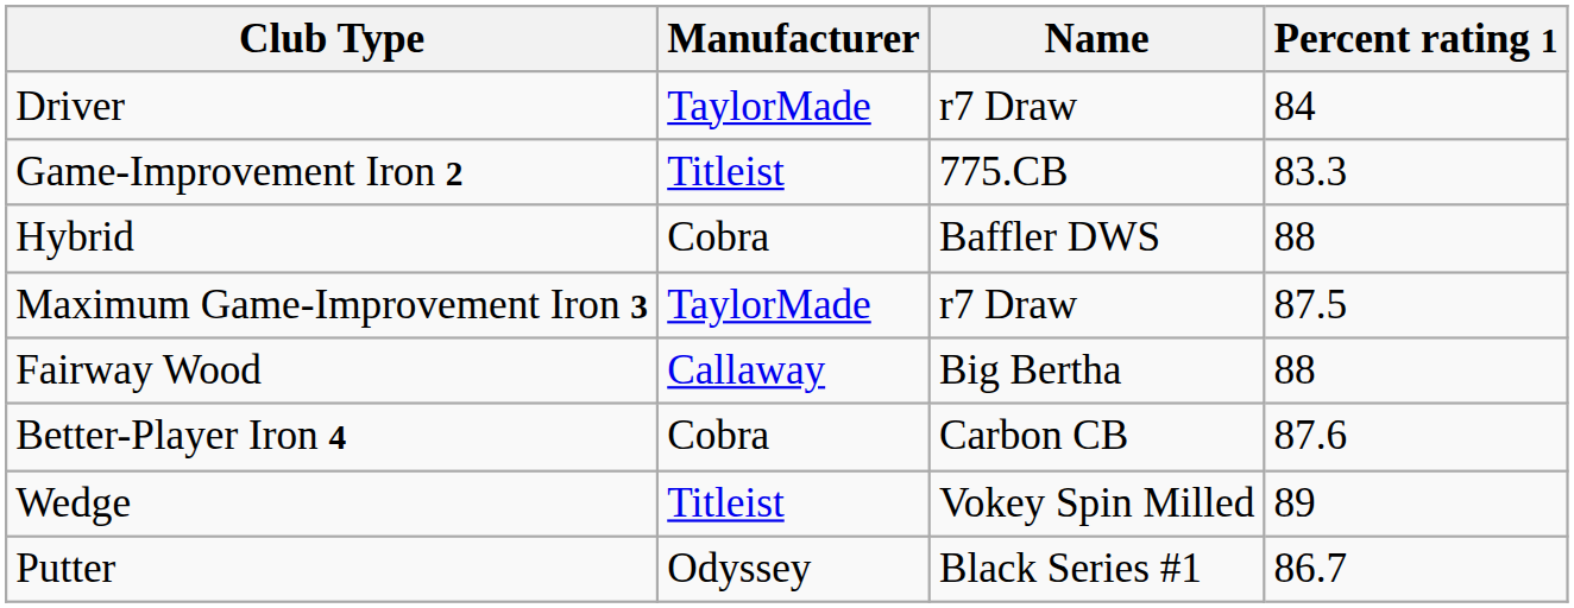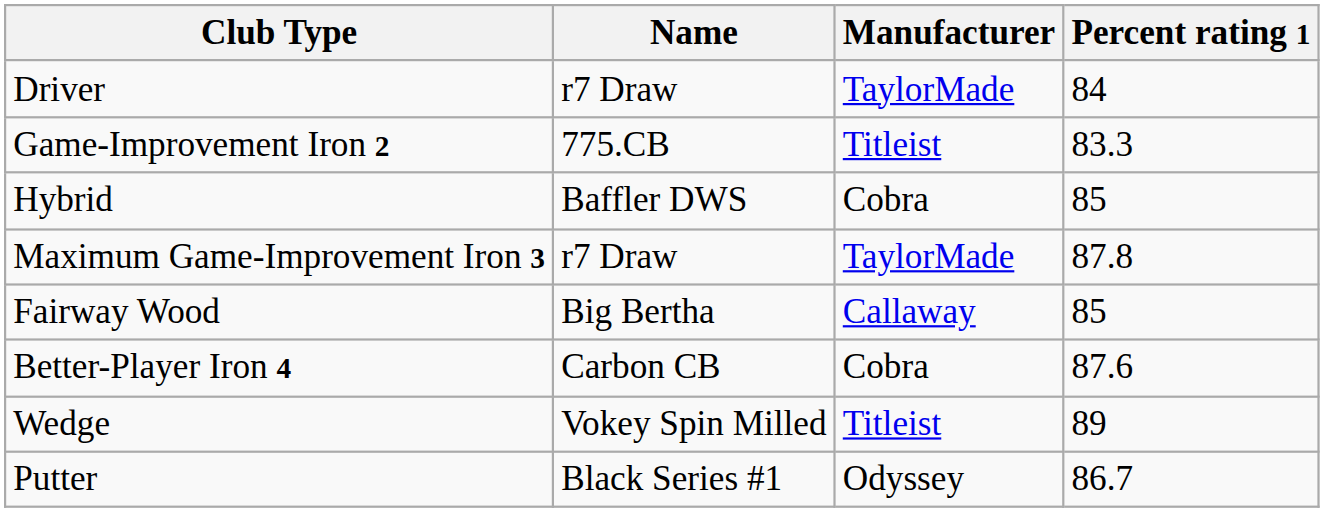 <table class="wikitable">
 <tr>
 <th>Club Type</th>
+<th>Name</th>
 <th>Manufacturer</th>
-<th>Name</th>
 <th>Percent rating <strong><small>1</small></strong></th>
 </tr>
 <tr>
 <td>Driver</td>
+<td>r7 Draw</td>
 <td><a href='#'>TaylorMade</a></td>
-<td>r7 Draw</td>
 <td>84</td>
 </tr>
 <tr>
 <td>Game-Improvement Iron  <strong><small>2</small></strong></td>
+<td>775.CB</td>
 <td><a href='#'>Titleist</a></td>
-<td>775.CB</td>
 <td>83.3</td>
 </tr>
 <tr>
 <td>Hybrid</td>
+<td>Baffler DWS</td>
 <td>Cobra</td>
-<td>Baffler DWS</td>
-<td>88</td>
+<td>85</td>
 </tr>
 <tr>
 <td>Maximum Game-Improvement Iron  <strong><small>3</small></strong></td>
+<td>r7 Draw</td>
 <td><a href='#'>TaylorMade</a></td>
-<td>r7 Draw</td>
-<td>87.5</td>
+<td>87.8</td>
 </tr>
 <tr>
 <td>Fairway Wood</td>
+<td>Big Bertha</td>
 <td><a href='#'>Callaway</a></td>
-<td>Big Bertha</td>
-<td>88</td>
+<td>85</td>
 </tr>
 <tr>
 <td>Better-Player Iron  <strong><small>4</small></strong></td>
+<td>Carbon CB</td>
 <td>Cobra</td>
-<td>Carbon CB</td>
 <td>87.6</td>
 </tr>
 <tr>
 <td>Wedge</td>
+<td>Vokey Spin Milled</td>
 <td><a href='#'>Titleist</a></td>
-<td>Vokey Spin Milled</td>
 <td>89</td>
 </tr>
 <tr>
 <td>Putter</td>
+<td>Black Series #1</td>
 <td>Odyssey</td>
-<td>Black Series #1</td>
 <td>86.7</td>
 </tr>
 </table>
